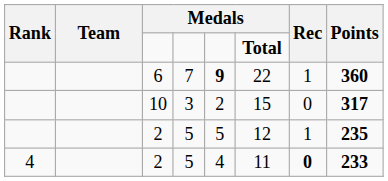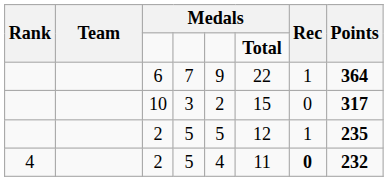 <table class="wikitable">
 <tr>
 <th rowspan=2>Rank</th>
 <th style="width:70px;" rowspan="2">Team</th>
 <th colspan=4>Medals</th>
 <th rowspan=2>Rec</th>
 <th rowspan=2>Points</th>
 </tr>
 <tr style="text-align:center;">
 <td style="width:20px; "></td>
 <td style="width:20px; "></td>
 <td style="width:20px; "></td>
 <td style="width:40px; "><strong>Total</strong></td>
 </tr>
 <tr>
 <td align=center></td>
 <td></td>
 <td align=center>6</td>
 <td align=center>7</td>
-<td align=center><strong>9</strong></td>
+<td align=center>9</td>
 <td align=center>22</td>
 <td align=center>1</td>
-<td align=center><strong>360</strong></td>
+<td align=center><strong>364</strong></td>
 </tr>
 <tr>
 <td align=center></td>
 <td></td>
 <td align=center>10</td>
 <td align=center>3</td>
 <td align=center>2</td>
 <td align=center>15</td>
 <td align=center>0</td>
 <td align=center><strong>317</strong></td>
 </tr>
 <tr>
 <td align=center></td>
 <td></td>
 <td align=center>2</td>
 <td align=center>5</td>
 <td align=center>5</td>
 <td align=center>12</td>
 <td align=center>1</td>
 <td align=center><strong>235</strong></td>
 </tr>
 <tr>
 <td align=center>4</td>
 <td></td>
 <td align=center>2</td>
 <td align=center>5</td>
 <td align=center>4</td>
 <td align=center>11</td>
 <td align=center><strong>0</strong></td>
-<td align=center><strong>233</strong></td>
+<td align=center><strong>232</strong></td>
 </tr>
 </table>
